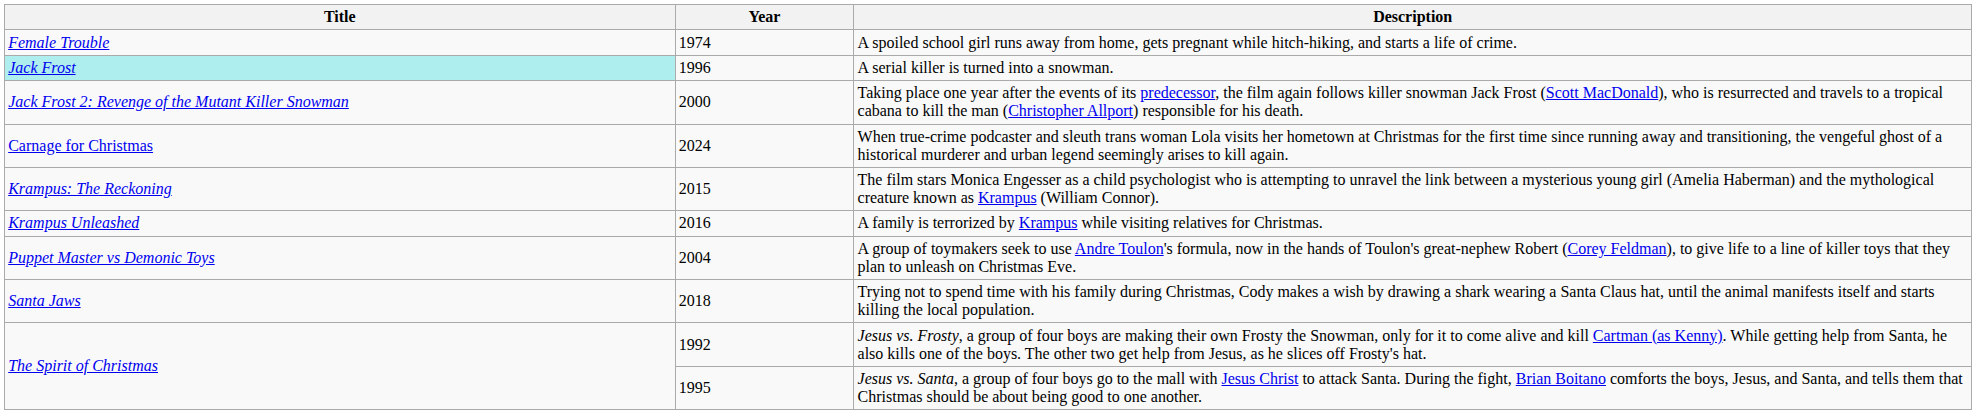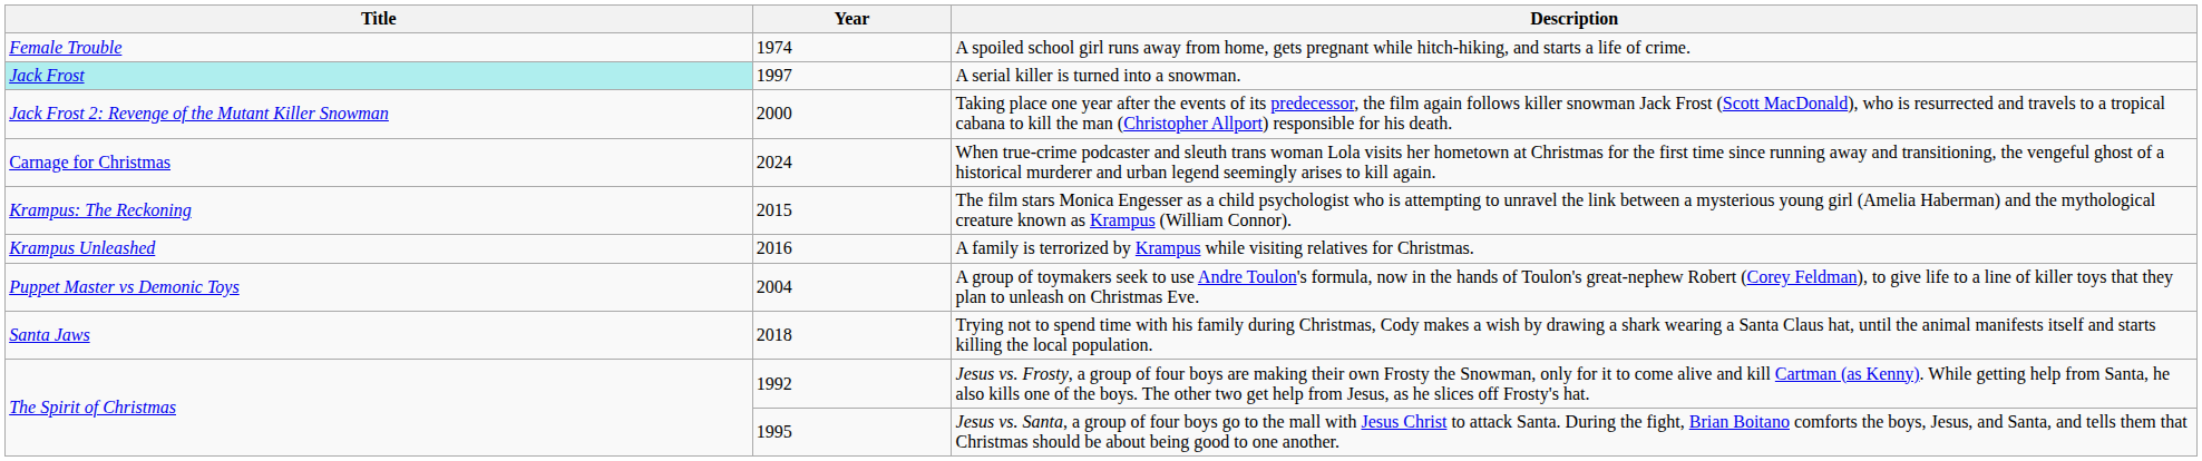 <table class="wikitable sortable">
 <tr>
 <th width="30%">Title</th>
 <th width="8%">Year</th>
 <th width="50%" class="unsortable">Description</th>
 </tr>
 <tr>
 <td><em><a href='#'>Female Trouble</a></em></td>
 <td>1974</td>
 <td>A spoiled school girl runs away from home, gets pregnant while hitch-hiking, and starts a life of crime.</td>
 </tr>
 <tr>
 <td style="background: paleturquoise;"><em><a href='#'>Jack Frost</a></em></td>
-<td>1996</td>
+<td>1997</td>
 <td>A serial killer is turned into a snowman.</td>
 </tr>
 <tr>
 <td><em><a href='#'>Jack Frost 2: Revenge of the Mutant Killer Snowman</a></em></td>
 <td>2000</td>
 <td>Taking place one year after the events of its <a href='#'>predecessor</a>, the film again follows killer snowman Jack Frost (<a href='#'>Scott MacDonald</a>), who is resurrected and travels to a tropical cabana to kill the man (<a href='#'>Christopher Allport</a>) responsible for his death.</td>
 </tr>
 <tr>
 <td><a href='#'>Carnage for Christmas</a></td>
 <td>2024</td>
 <td>When true-crime podcaster and sleuth trans woman Lola visits her hometown at Christmas for the first time since running away and transitioning, the vengeful ghost of a historical murderer and urban legend seemingly arises to kill again.</td>
 </tr>
 <tr>
 <td><em><a href='#'>Krampus: The Reckoning</a></em></td>
 <td>2015</td>
 <td>The film stars Monica Engesser as a child psychologist who is attempting to unravel the link between a mysterious young girl (Amelia Haberman) and the mythological creature known as <a href='#'>Krampus</a> (William Connor).</td>
 </tr>
 <tr>
 <td><em><a href='#'>Krampus Unleashed</a></em></td>
 <td>2016</td>
 <td>A family is terrorized by <a href='#'>Krampus</a> while visiting relatives for Christmas.</td>
 </tr>
 <tr>
 <td><em><a href='#'>Puppet Master vs Demonic Toys</a></em></td>
 <td>2004</td>
 <td>A group of toymakers seek to use <a href='#'>Andre Toulon</a>'s formula, now in the hands of Toulon's great-nephew Robert (<a href='#'>Corey Feldman</a>), to give life to a line of killer toys that they plan to unleash on Christmas Eve.</td>
 </tr>
 <tr>
 <td><em><a href='#'>Santa Jaws</a></em></td>
 <td>2018</td>
 <td>Trying not to spend time with his family during Christmas, Cody makes a wish by drawing a shark wearing a Santa Claus hat, until the animal manifests itself and starts killing the local population.</td>
 </tr>
 <tr>
 <td rowspan="2"><em><a href='#'>The Spirit of Christmas</a></em></td>
 <td>1992</td>
 <td><em>Jesus vs. Frosty</em>, a group of four boys are making their own Frosty the Snowman, only for it to come alive and kill <a href='#'>Cartman (as Kenny)</a>. While getting help from Santa, he also kills one of the boys. The other two get help from Jesus, as he slices off Frosty's hat.</td>
 </tr>
 <tr>
 <td>1995</td>
 <td><em>Jesus vs. Santa</em>, a group of four boys go to the mall with <a href='#'>Jesus Christ</a> to attack Santa. During the fight, <a href='#'>Brian Boitano</a> comforts the boys, Jesus, and Santa, and tells them that Christmas should be about being good to one another.</td>
 </tr>
 </table>
